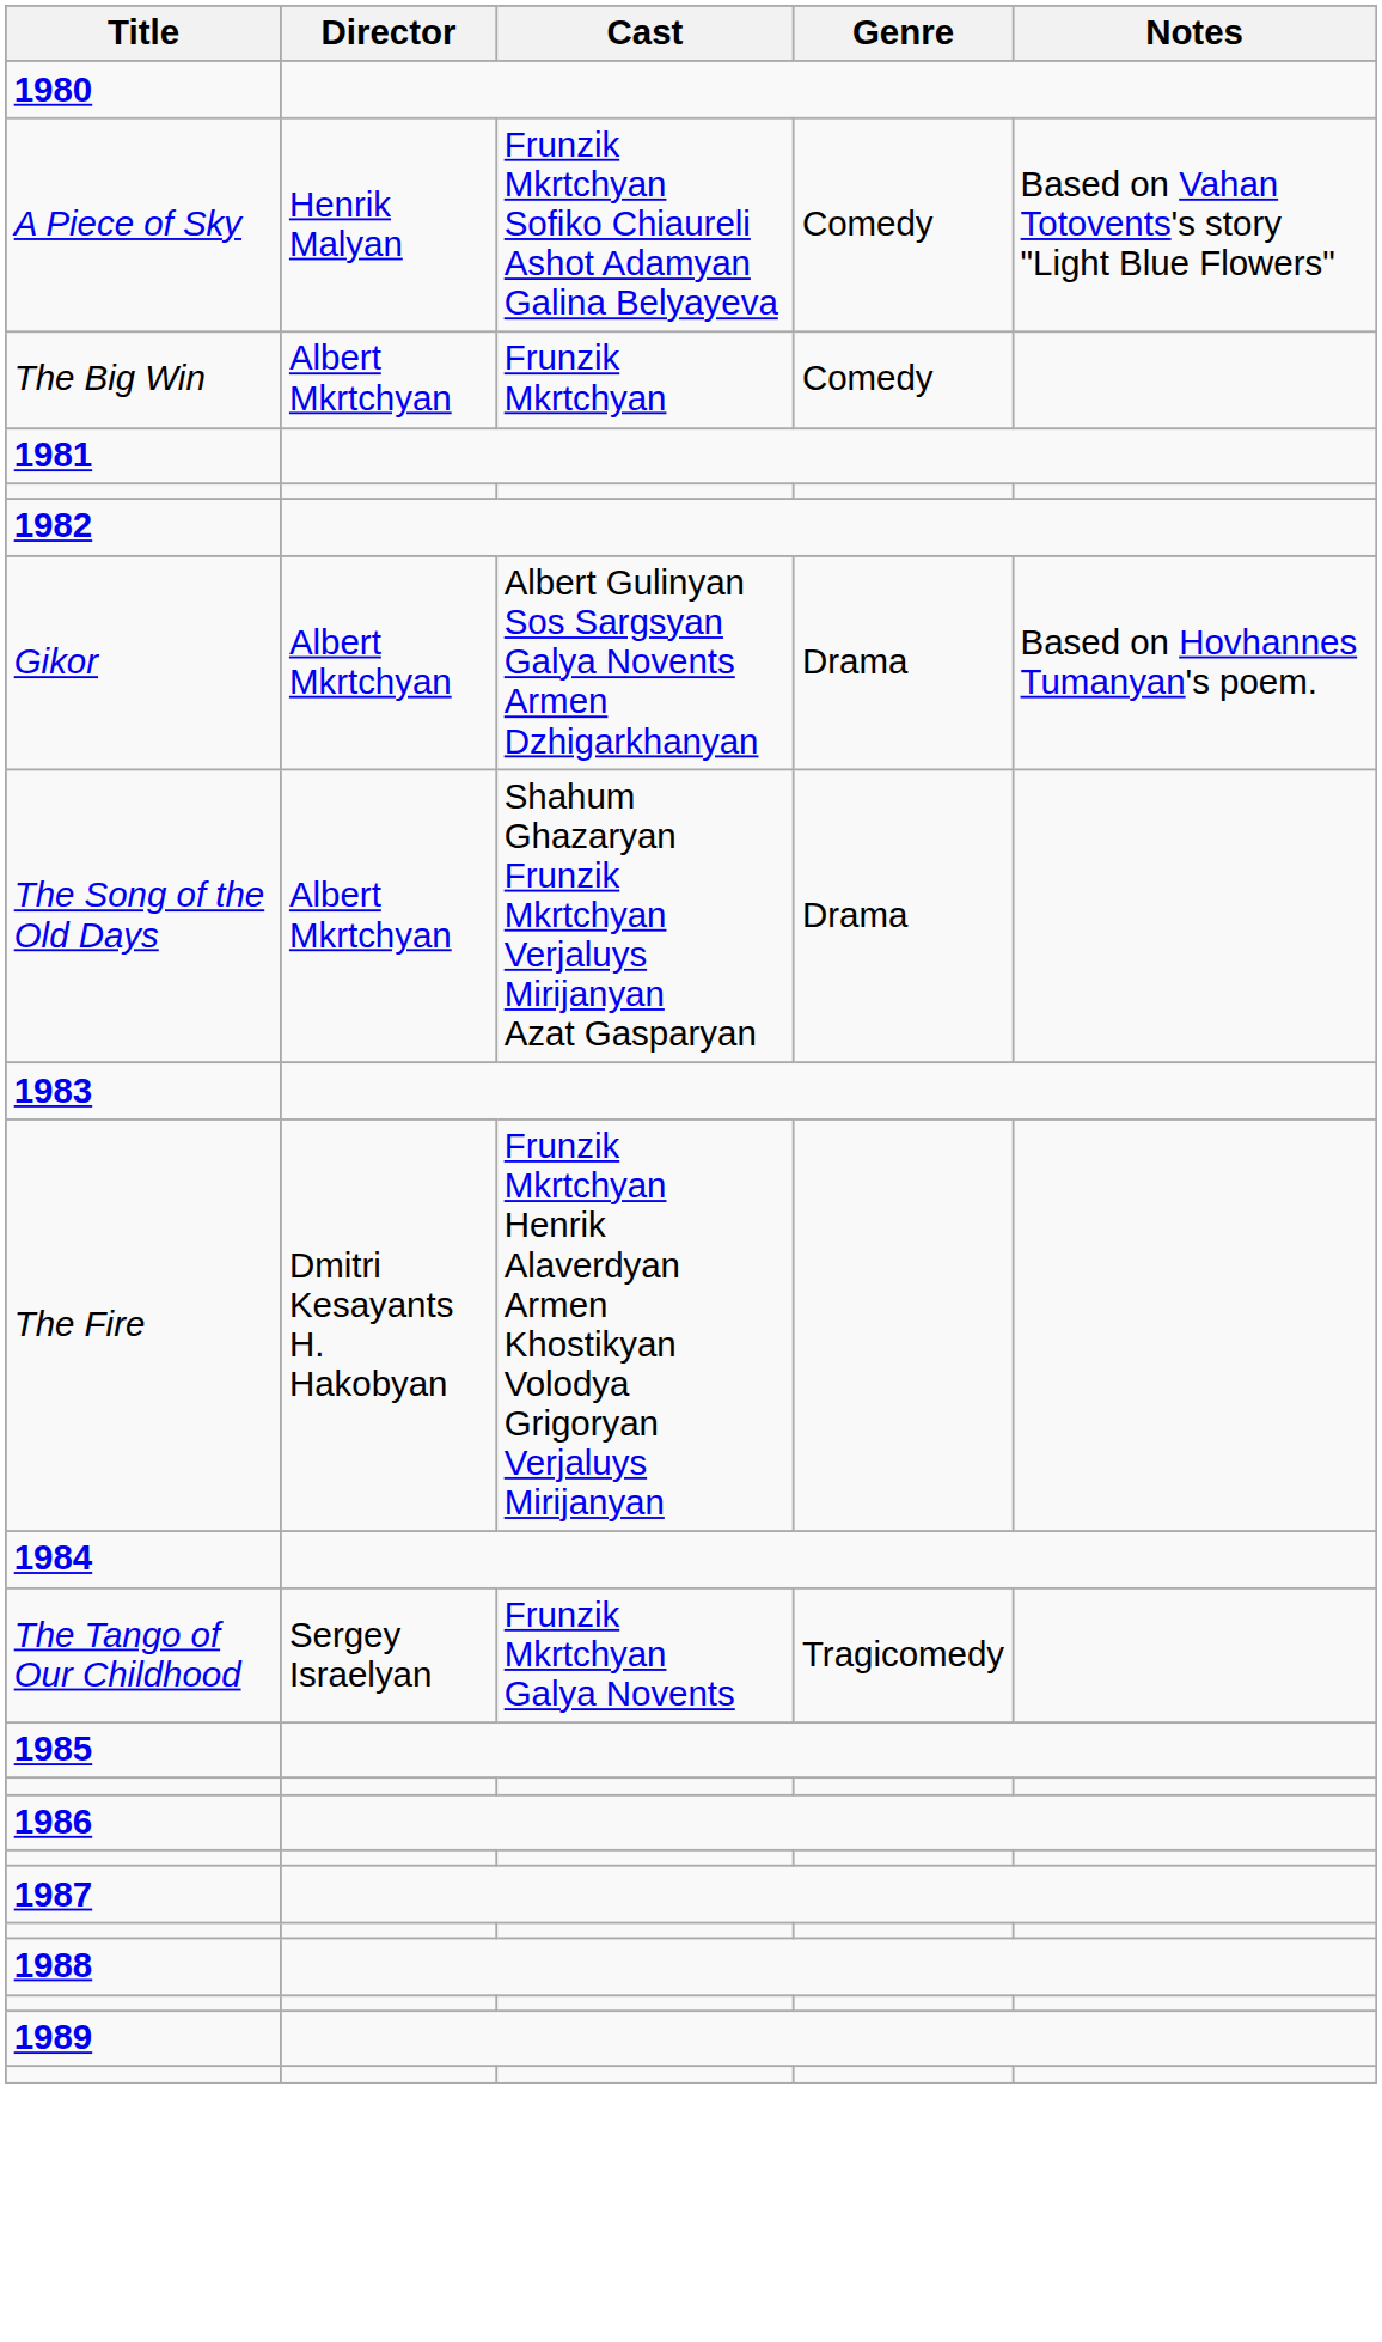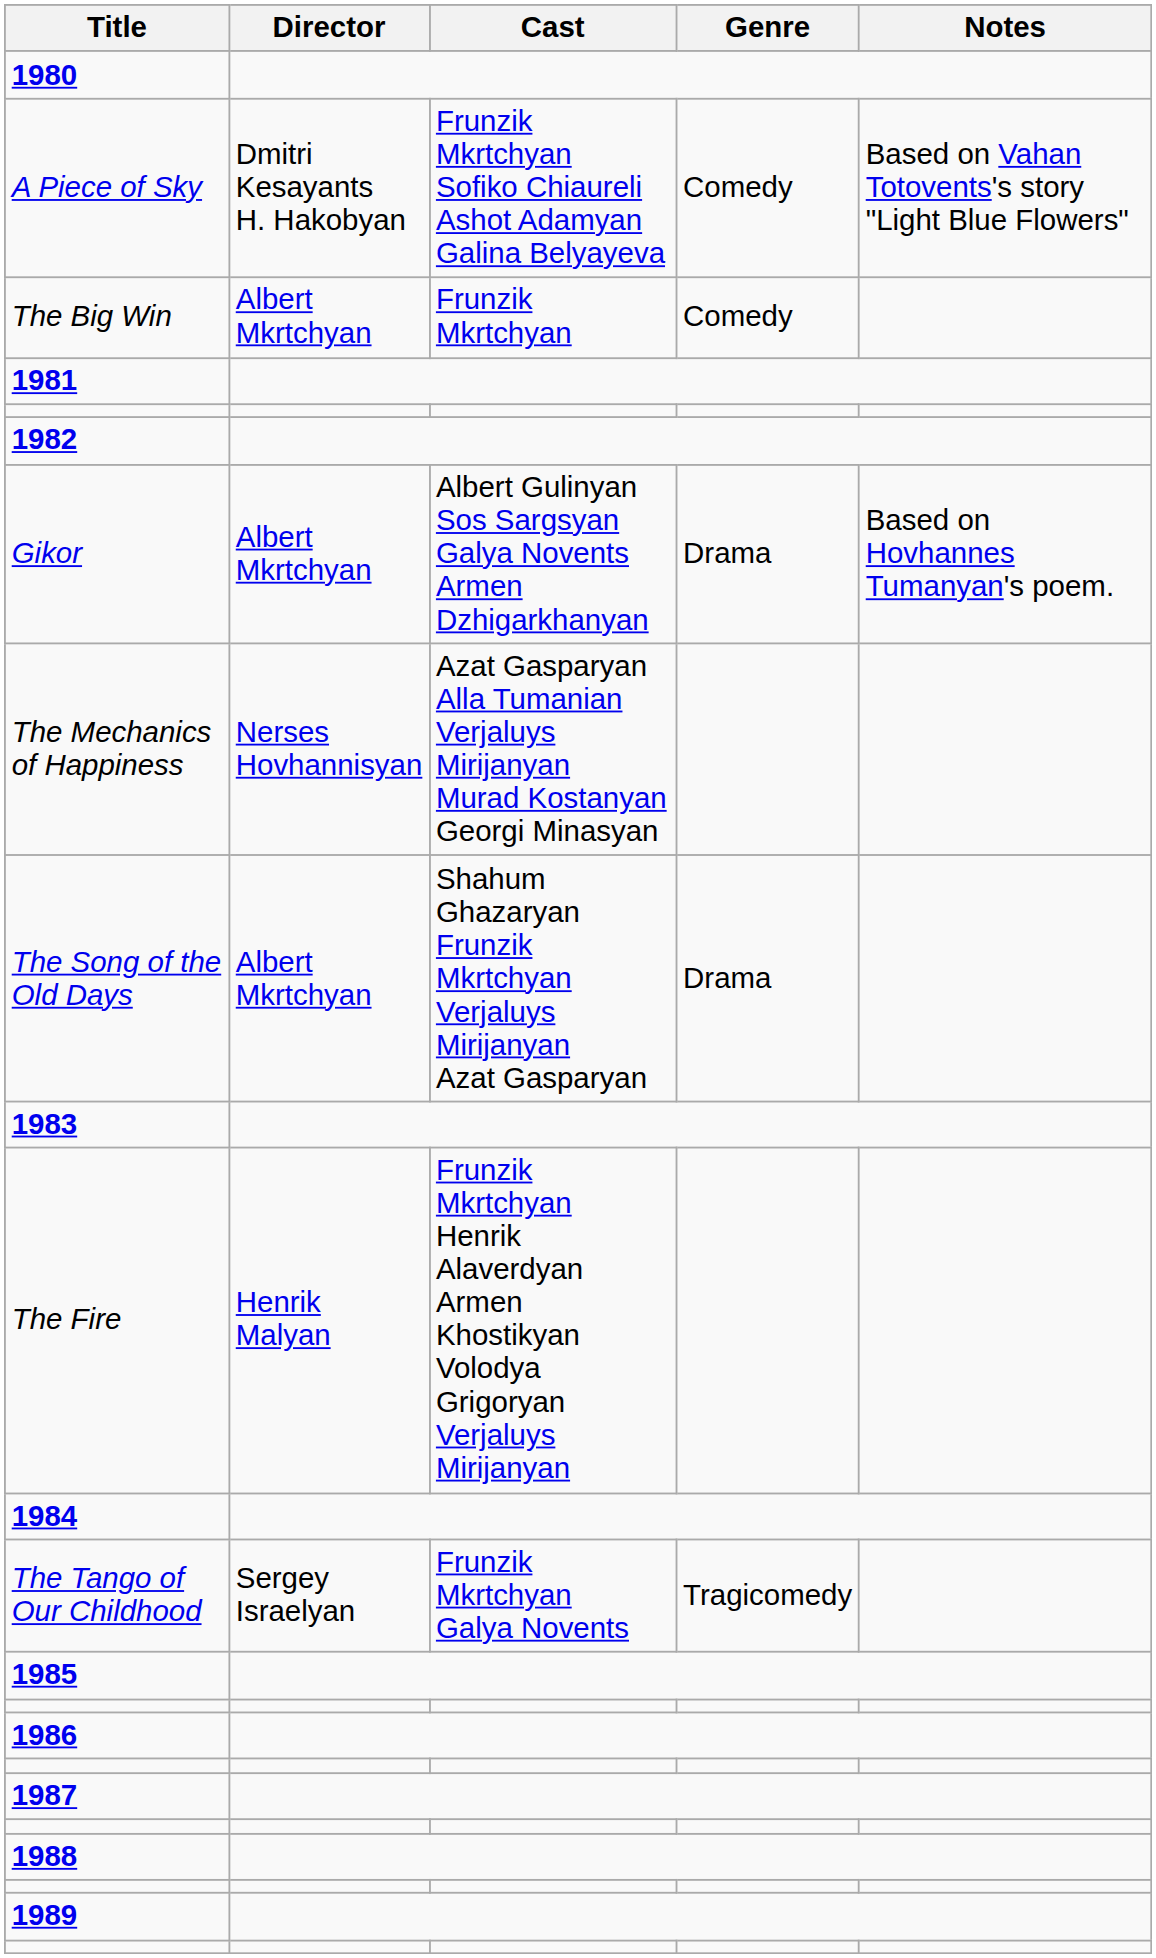 <table class="wikitable" width= "100%">
 <tr>
 <th width=21%>Title</th>
 <th width=16%>Director</th>
 <th width=22%>Cast</th>
 <th width=13%>Genre</th>
 <th width=28%>Notes</th>
 </tr>
 <tr>
 <td><strong><a href='#'>1980</a></strong></td>
 </tr>
 <tr>
 <td><em><a href='#'>A Piece of Sky</a></em></td>
-<td><a href='#'>Henrik Malyan</a></td>
+<td>Dmitri Kesayants<br>H. Hakobyan</td>
 <td><a href='#'>Frunzik Mkrtchyan</a><br><a href='#'>Sofiko Chiaureli</a><br><a href='#'>Ashot Adamyan</a><br><a href='#'>Galina Belyayeva</a></td>
 <td>Comedy</td>
 <td>Based on <a href='#'>Vahan Totovents</a>'s story "Light Blue Flowers"</td>
 </tr>
 <tr>
 <td><em>The Big Win</em></td>
 <td><a href='#'>Albert Mkrtchyan</a></td>
 <td><a href='#'>Frunzik Mkrtchyan</a></td>
 <td>Comedy</td>
 <td></td>
 </tr>
 <tr>
 <td><strong><a href='#'>1981</a></strong></td>
 </tr>
 <tr>
 <td></td>
 <td></td>
 <td></td>
 <td></td>
 <td></td>
 </tr>
 <tr>
 <td><strong><a href='#'>1982</a></strong></td>
 </tr>
 <tr>
 <td><em><a href='#'>Gikor</a></em></td>
 <td><a href='#'>Albert Mkrtchyan</a></td>
 <td>Albert Gulinyan<br><a href='#'>Sos Sargsyan</a><br><a href='#'>Galya Novents</a><br><a href='#'>Armen Dzhigarkhanyan</a></td>
 <td>Drama</td>
 <td>Based on <a href='#'>Hovhannes Tumanyan</a>'s poem.</td>
 </tr>
 <tr>
+<td><em>The Mechanics of Happiness</em></td>
+<td><a href='#'>Nerses Hovhannisyan</a></td>
+<td>Azat Gasparyan<br><a href='#'>Alla Tumanian</a><br><a href='#'>Verjaluys Mirijanyan</a><br><a href='#'>Murad Kostanyan</a><br>Georgi Minasyan</td>
+<td></td>
+<td></td>
+</tr>
+<tr>
 <td><em><a href='#'>The Song of the Old Days</a></em></td>
 <td><a href='#'>Albert Mkrtchyan</a></td>
 <td>Shahum Ghazaryan<br><a href='#'>Frunzik Mkrtchyan</a><br><a href='#'>Verjaluys Mirijanyan</a><br>Azat Gasparyan</td>
 <td>Drama</td>
 <td></td>
 </tr>
 <tr>
 <td><strong><a href='#'>1983</a></strong></td>
 </tr>
 <tr>
 <td><em>The Fire</em></td>
-<td>Dmitri Kesayants<br>H. Hakobyan</td>
+<td><a href='#'>Henrik Malyan</a></td>
 <td><a href='#'>Frunzik Mkrtchyan</a><br>Henrik Alaverdyan<br>Armen Khostikyan<br>Volodya Grigoryan<br><a href='#'>Verjaluys Mirijanyan</a></td>
 <td></td>
 <td></td>
 </tr>
 <tr>
 <td><strong><a href='#'>1984</a></strong></td>
 </tr>
 <tr>
 <td><em><a href='#'>The Tango of Our Childhood</a></em></td>
 <td>Sergey Israelyan</td>
 <td><a href='#'>Frunzik Mkrtchyan</a><br><a href='#'>Galya Novents</a></td>
 <td>Tragicomedy</td>
 <td></td>
 </tr>
 <tr>
 <td><strong><a href='#'>1985</a></strong></td>
 </tr>
 <tr>
 <td></td>
 <td></td>
 <td></td>
 <td></td>
 <td></td>
 </tr>
 <tr>
 <td><strong><a href='#'>1986</a></strong></td>
 </tr>
 <tr>
 <td></td>
 <td></td>
 <td></td>
 <td></td>
 <td></td>
 </tr>
 <tr>
 <td><strong><a href='#'>1987</a></strong></td>
 </tr>
 <tr>
 <td></td>
 <td></td>
 <td></td>
 <td></td>
 <td></td>
 </tr>
 <tr>
 <td><strong><a href='#'>1988</a></strong></td>
 </tr>
 <tr>
 <td></td>
 <td></td>
 <td></td>
 <td></td>
 <td></td>
 </tr>
 <tr>
 <td><strong><a href='#'>1989</a></strong></td>
 </tr>
 <tr>
 <td></td>
 <td></td>
 <td></td>
 <td></td>
 <td></td>
 </tr>
 <tr>
 </tr>
 </table>
